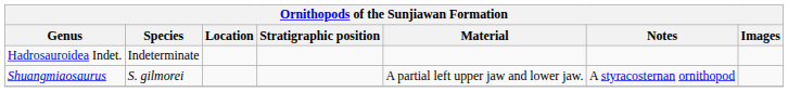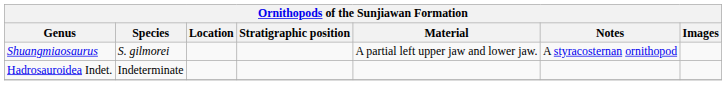 <table class="wikitable" align="center">
 <tr>
 <th colspan="7" align="center"><a href='#'>Ornithopods</a> of the Sunjiawan Formation</th>
 </tr>
 <tr>
 <th>Genus</th>
 <th>Species</th>
 <th>Location</th>
 <th>Stratigraphic position</th>
 <th>Material</th>
 <th>Notes</th>
 <th>Images</th>
 </tr>
 <tr>
+<td><em><a href='#'>Shuangmiaosaurus</a></em></td>
+<td><em>S. gilmorei</em></td>
+<td></td>
+<td></td>
+<td>A partial left upper jaw and lower jaw.</td>
+<td>A <a href='#'>styracosternan</a> <a href='#'>ornithopod</a></td>
+<td></td>
+</tr>
+<tr>
 <td><a href='#'>Hadrosauroidea</a> Indet.</td>
 <td>Indeterminate</td>
 <td></td>
 <td></td>
 <td></td>
 <td></td>
 <td></td>
 </tr>
 <tr>
-<td><em><a href='#'>Shuangmiaosaurus</a></em></td>
-<td><em>S. gilmorei</em></td>
-<td></td>
-<td></td>
-<td>A partial left upper jaw and lower jaw.</td>
-<td>A <a href='#'>styracosternan</a> <a href='#'>ornithopod</a></td>
-<td></td>
-</tr>
-<tr>
 </tr>
 </table>
